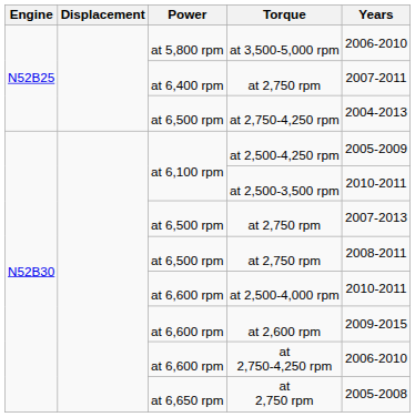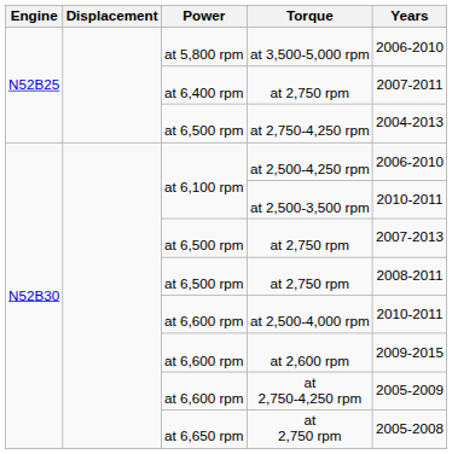 <table class="wikitable sortable" style="text-align: center;">
 <tr>
 <th>Engine</th>
 <th>Displacement</th>
 <th>Power</th>
 <th>Torque</th>
 <th>Years</th>
 </tr>
 <tr>
 <td rowspan=3><a href='#'>N52B25</a></td>
 <td rowspan=3></td>
 <td> <br> at 5,800 rpm</td>
 <td> <br> at 3,500-5,000 rpm</td>
 <td>2006-2010</td>
 </tr>
 <tr>
 <td> <br> at 6,400 rpm</td>
 <td> <br> at 2,750 rpm</td>
 <td>2007-2011</td>
 </tr>
 <tr>
 <td> <br> at 6,500 rpm</td>
 <td> <br> at 2,750-4,250 rpm</td>
 <td>2004-2013</td>
 </tr>
 <tr>
 <td rowspan=8><a href='#'>N52B30</a></td>
 <td rowspan=8></td>
 <td rowspan=2> <br> at 6,100 rpm</td>
 <td> <br> at 2,500-4,250 rpm</td>
-<td>2005-2009</td>
+<td>2006-2010</td>
 </tr>
 <tr>
 <td> <br> at 2,500-3,500 rpm</td>
 <td>2010-2011</td>
 </tr>
 <tr>
 <td> <br> at 6,500 rpm</td>
 <td> <br> at 2,750 rpm</td>
 <td>2007-2013</td>
 </tr>
 <tr>
 <td> <br> at 6,500 rpm</td>
 <td> <br> at 2,750 rpm</td>
 <td>2008-2011</td>
 </tr>
 <tr>
 <td> <br> at 6,600 rpm</td>
 <td> <br> at 2,500-4,000 rpm</td>
 <td>2010-2011</td>
 </tr>
 <tr>
 <td> <br> at 6,600 rpm</td>
 <td> <br> at 2,600 rpm</td>
 <td>2009-2015</td>
 </tr>
 <tr>
 <td> <br> at 6,600 rpm</td>
 <td> at <br> 2,750-4,250 rpm</td>
-<td>2006-2010</td>
+<td>2005-2009</td>
 </tr>
 <tr>
 <td> <br> at 6,650 rpm</td>
 <td> at <br> 2,750 rpm</td>
 <td>2005-2008</td>
 </tr>
 </table>
